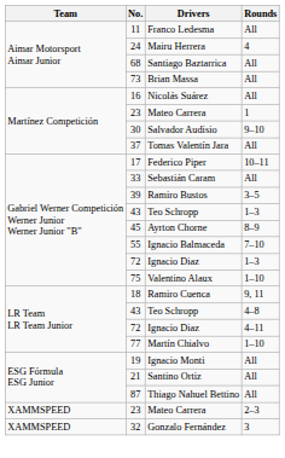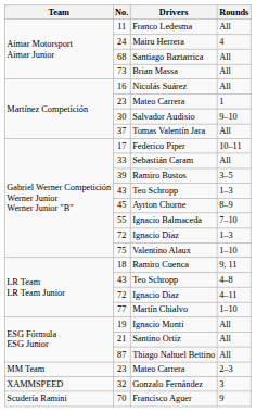 <table class="wikitable" style="font-size: 85%;">
 <tr>
 <th>Team</th>
 <th>No.</th>
 <th>Drivers</th>
 <th>Rounds</th>
 </tr>
 <tr>
 <td rowspan="4">Aimar Motorsport<br>Aimar Junior</td>
 <td align="center">11</td>
 <td> Franco Ledesma</td>
 <td>All</td>
 </tr>
 <tr>
 <td align="center">24</td>
 <td> Mairu Herrera</td>
 <td>4</td>
 </tr>
 <tr>
 <td align="center">68</td>
 <td> Santiago Baztarrica</td>
 <td>All</td>
 </tr>
 <tr>
 <td align="center">73</td>
 <td> Brian Massa</td>
 <td>All</td>
 </tr>
 <tr>
 <td rowspan="4">Martínez Competición</td>
 <td align="center">16</td>
 <td> Nicolás Suárez</td>
 <td>All</td>
 </tr>
 <tr>
 <td align="center">23</td>
 <td> Mateo Carrera</td>
 <td>1</td>
 </tr>
 <tr>
 <td align="center">30</td>
 <td> Salvador Audisio</td>
 <td>9–10</td>
 </tr>
 <tr>
 <td align="center">37</td>
 <td> Tomas Valentín Jara</td>
 <td>All</td>
 </tr>
 <tr>
 <td rowspan="8">Gabriel Werner Competición<br>Werner Junior<br>Werner Junior "B"</td>
 <td align="center">17</td>
 <td> Federico Piper</td>
 <td>10–11</td>
 </tr>
 <tr>
 <td align="center">33</td>
 <td> Sebastián Caram</td>
 <td>All</td>
 </tr>
 <tr>
 <td align="center">39</td>
 <td> Ramiro Bustos</td>
 <td>3–5</td>
 </tr>
 <tr>
 <td align="center">43</td>
 <td> Teo Schropp</td>
 <td>1–3</td>
 </tr>
 <tr>
 <td align="center">45</td>
 <td> Ayrton Chorne</td>
 <td>8–9</td>
 </tr>
 <tr>
 <td align="center">55</td>
 <td> Ignacio Balmaceda</td>
 <td>7–10</td>
 </tr>
 <tr>
 <td align="center">72</td>
 <td> Ignacio Diaz</td>
 <td>1–3</td>
 </tr>
 <tr>
 <td align="center">75</td>
 <td> Valentino Alaux</td>
 <td>1–10</td>
 </tr>
 <tr>
 <td rowspan="4">LR Team<br>LR Team Junior</td>
 <td align="center">18</td>
 <td> Ramiro Cuenca</td>
 <td>9, 11</td>
 </tr>
 <tr>
 <td align="center">43</td>
 <td> Teo Schropp</td>
 <td>4–8</td>
 </tr>
 <tr>
 <td align="center">72</td>
 <td> Ignacio Diaz</td>
 <td>4–11</td>
 </tr>
 <tr>
 <td align="center">77</td>
 <td> Martín Chialvo</td>
 <td>1–10</td>
 </tr>
 <tr>
 <td rowspan="3">ESG Fórmula<br>ESG Junior</td>
 <td align="center">19</td>
 <td> Ignacio Monti</td>
 <td>All</td>
 </tr>
 <tr>
 <td align="center">21</td>
 <td> Santino Ortiz</td>
 <td>All</td>
 </tr>
 <tr>
 <td align="center">87</td>
 <td> Thiago Nahuel Bettino</td>
 <td>All</td>
 </tr>
 <tr>
-<td>XAMMSPEED</td>
+<td>MM Team</td>
 <td align="center">23</td>
 <td> Mateo Carrera</td>
 <td>2–3</td>
 </tr>
 <tr>
 <td>XAMMSPEED</td>
 <td align="center">32</td>
 <td> Gonzalo Fernández</td>
 <td>3</td>
 </tr>
+<tr>
+<td>Scudería Ramini</td>
+<td align="center">70</td>
+<td> Francisco Aguer</td>
+<td>9</td>
+</tr>
 </table>
